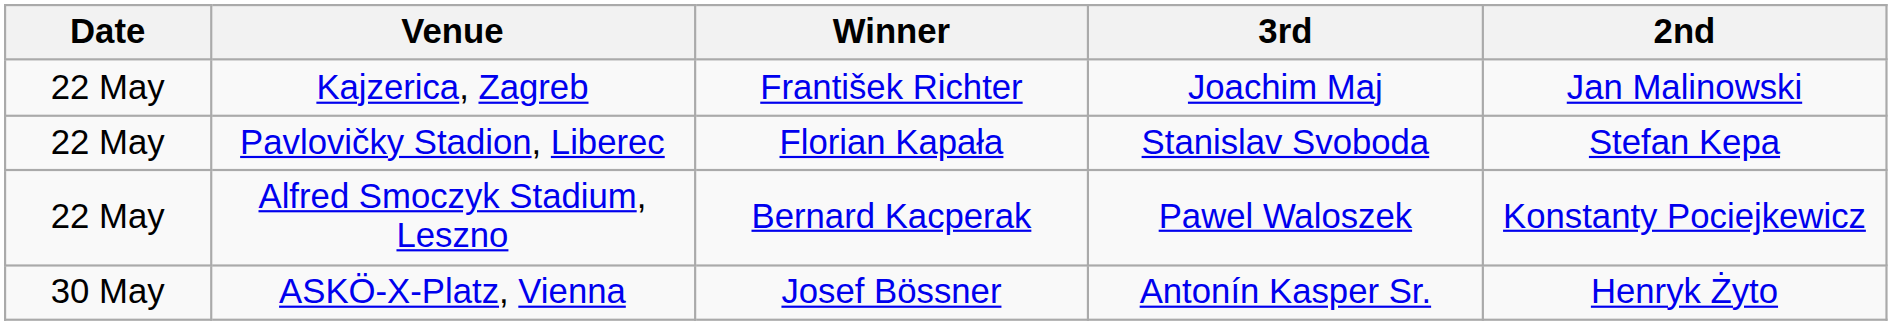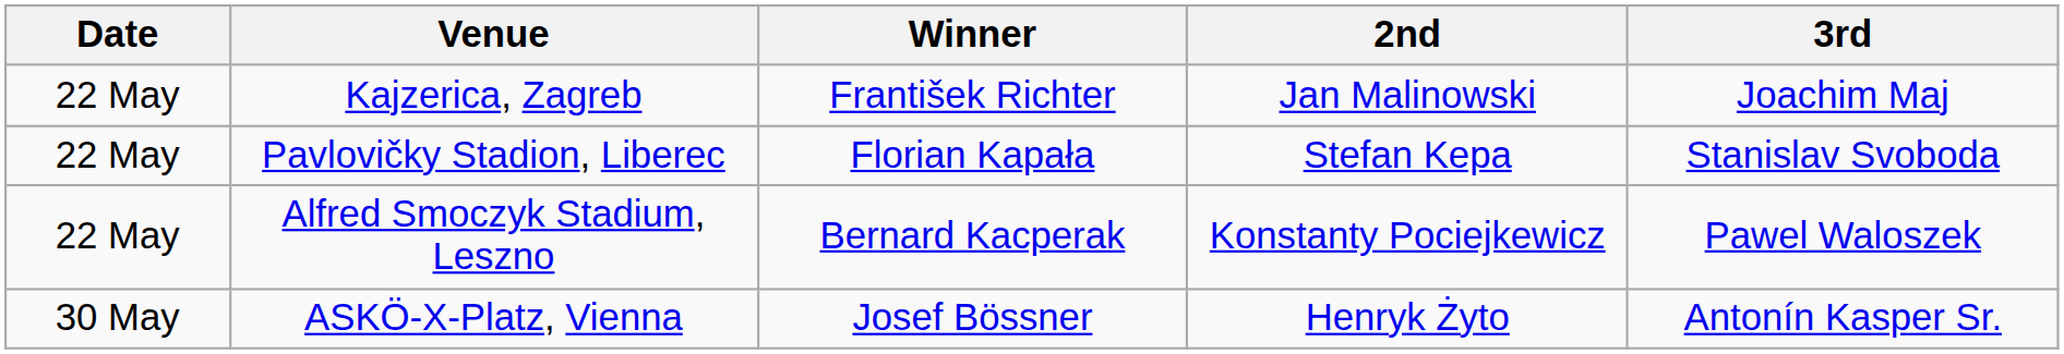 <table class=wikitable style="text-align:center">
 <tr>
 <th width=100>Date</th>
 <th width=250>Venue</th>
 <th width=200>Winner</th>
+<th width=200>2nd</th>
 <th width=200>3rd</th>
-<th width=200>2nd</th>
 </tr>
 <tr>
 <td align=center>22 May</td>
 <td> <a href='#'>Kajzerica</a>, <a href='#'>Zagreb</a></td>
 <td><a href='#'>František Richter</a></td>
+<td><a href='#'>Jan Malinowski</a></td>
 <td><a href='#'>Joachim Maj</a></td>
-<td><a href='#'>Jan Malinowski</a></td>
 </tr>
 <tr>
 <td align=center>22 May</td>
 <td> <a href='#'>Pavlovičky Stadion</a>, <a href='#'>Liberec</a></td>
 <td><a href='#'>Florian Kapała</a></td>
+<td><a href='#'>Stefan Kepa</a></td>
 <td><a href='#'>Stanislav Svoboda</a></td>
-<td><a href='#'>Stefan Kepa</a></td>
 </tr>
 <tr>
 <td align=center>22 May</td>
 <td> <a href='#'>Alfred Smoczyk Stadium</a>, <a href='#'>Leszno</a></td>
 <td><a href='#'>Bernard Kacperak</a></td>
+<td><a href='#'>Konstanty Pociejkewicz</a></td>
 <td><a href='#'>Pawel Waloszek</a></td>
-<td><a href='#'>Konstanty Pociejkewicz</a></td>
 </tr>
 <tr>
 <td align=center>30 May</td>
 <td> <a href='#'>ASKÖ-X-Platz</a>, <a href='#'>Vienna</a></td>
 <td><a href='#'>Josef Bössner</a></td>
+<td><a href='#'>Henryk Żyto</a></td>
 <td><a href='#'>Antonín Kasper Sr.</a></td>
-<td><a href='#'>Henryk Żyto</a></td>
 </tr>
 </table>
